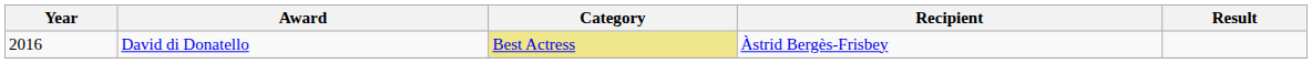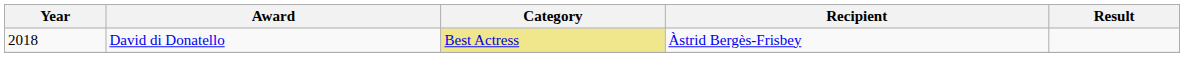 <table class="wikitable" style="width:99%;">
 <tr>
 <th>Year</th>
 <th>Award</th>
 <th>Category</th>
 <th>Recipient</th>
 <th>Result</th>
 </tr>
 <tr>
-<td>2016</td>
+<td>2018</td>
 <td><a href='#'>David di Donatello</a></td>
 <td style="background: khaki;"><a href='#'>Best Actress</a></td>
 <td><a href='#'>Àstrid Bergès-Frisbey</a></td>
 <td></td>
 </tr>
 <tr>
 </tr>
 </table>
